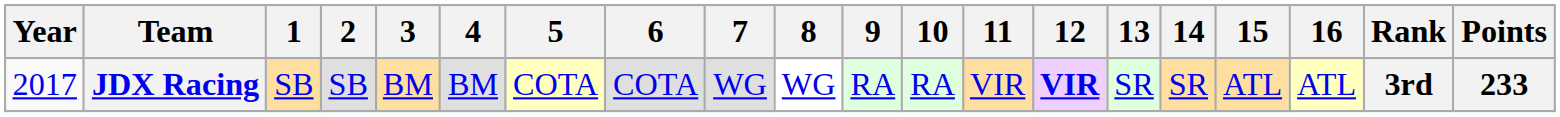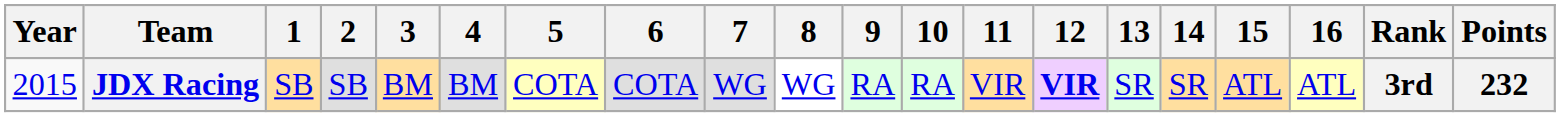 <table class="wikitable" border="1" style="text-align:center; font-size:95%;">
 <tr valign="top">
 <th>Year</th>
 <th>Team</th>
 <th>1</th>
 <th>2</th>
 <th>3</th>
 <th>4</th>
 <th>5</th>
 <th>6</th>
 <th>7</th>
 <th>8</th>
 <th>9</th>
 <th>10</th>
 <th>11</th>
 <th>12</th>
 <th>13</th>
 <th>14</th>
 <th>15</th>
 <th>16</th>
 <th>Rank</th>
 <th>Points</th>
 </tr>
 <tr>
-<td><a href='#'>2017</a></td>
+<td><a href='#'>2015</a></td>
 <th><a href='#'>JDX Racing</a></th>
 <td style="background-color:#FFDF9F"><a href='#'>SB</a><br><small></small></td>
 <td style="background-color:#DFDFDF"><a href='#'>SB</a><br><small></small></td>
 <td style="background-color:#FFDF9F"><a href='#'>BM</a><br><small></small></td>
 <td style="background-color:#DFDFDF"><a href='#'>BM</a><br><small></small></td>
 <td style="background-color:#FFFFBF"><a href='#'>COTA</a><br><small></small></td>
 <td style="background-color:#DFDFDF"><a href='#'>COTA</a><br><small></small></td>
 <td style="background-color:#DFDFDF"><a href='#'>WG</a><br><small></small></td>
 <td style="background-color:#FFFFFF"><a href='#'>WG</a><br><small></small></td>
 <td style="background-color:#DFFFDF"><a href='#'>RA</a><br><small></small></td>
 <td style="background-color:#DFFFDF"><a href='#'>RA</a><br><small></small></td>
 <td style="background-color:#FFDF9F"><a href='#'>VIR</a><br><small></small></td>
 <td style="background-color:#EFCFFF"><strong><a href='#'>VIR</a><br><small></small></strong></td>
 <td style="background-color:#DFFFDF"><a href='#'>SR</a><br><small></small></td>
 <td style="background-color:#FFDF9F"><a href='#'>SR</a><br><small></small></td>
 <td style="background-color:#FFDF9F"><a href='#'>ATL</a><br><small></small></td>
 <td style="background-color:#FFFFBF"><a href='#'>ATL</a><br><small></small></td>
 <th>3rd</th>
-<th>233</th>
+<th>232</th>
 </tr>
 </table>
